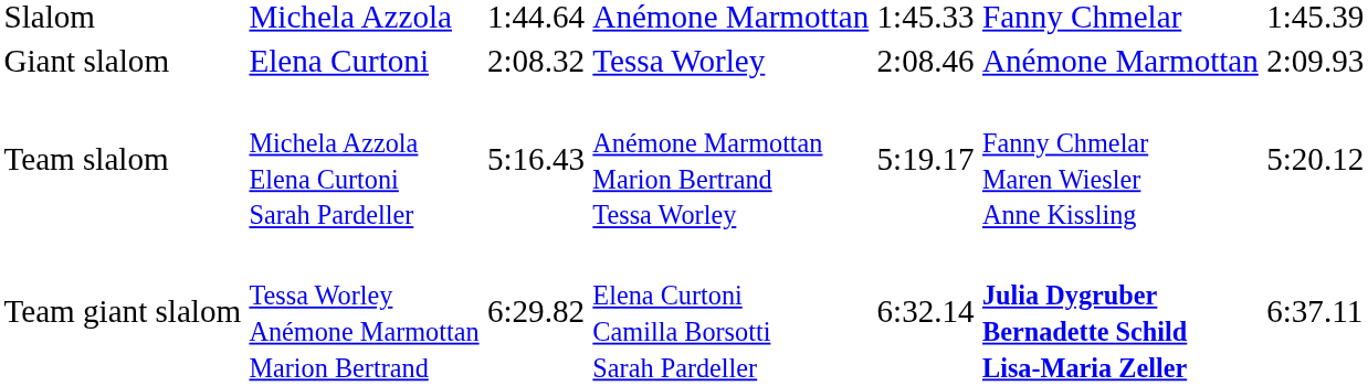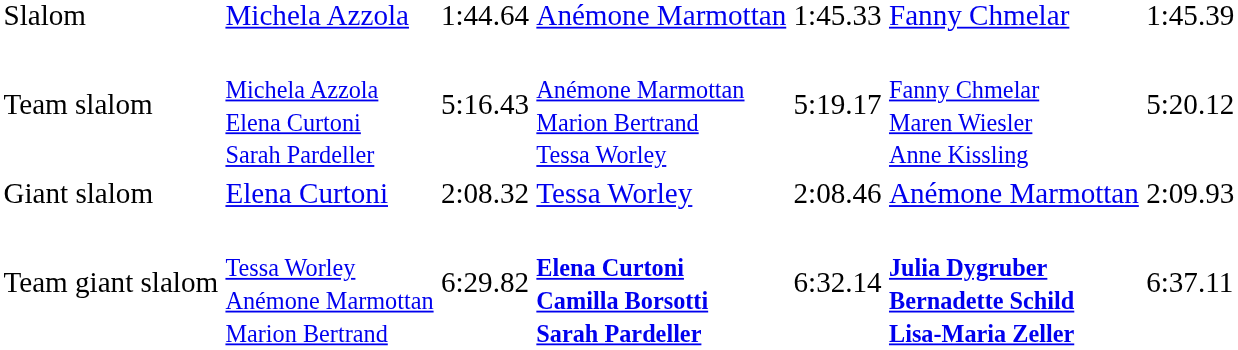 <table>
 <tr>
 <td>Slalom</td>
 <td><a href='#'>Michela Azzola</a><br></td>
 <td>1:44.64</td>
 <td><a href='#'>Anémone Marmottan</a><br></td>
 <td>1:45.33</td>
 <td><a href='#'>Fanny Chmelar</a><br></td>
 <td>1:45.39</td>
 </tr>
 <tr>
+<td>Team slalom</td>
+<td><br><small><a href='#'>Michela Azzola</a><br><a href='#'>Elena Curtoni</a><br><a href='#'>Sarah Pardeller</a></small></td>
+<td>5:16.43</td>
+<td><br><small><a href='#'>Anémone Marmottan</a><br><a href='#'>Marion Bertrand</a><br><a href='#'>Tessa Worley</a></small></td>
+<td>5:19.17</td>
+<td><br><small><a href='#'>Fanny Chmelar</a><br><a href='#'>Maren Wiesler</a><br><a href='#'>Anne Kissling</a></small></td>
+<td>5:20.12</td>
+</tr>
+<tr>
 <td>Giant slalom</td>
 <td><a href='#'>Elena Curtoni</a><br></td>
 <td>2:08.32</td>
 <td><a href='#'>Tessa Worley</a><br></td>
 <td>2:08.46</td>
 <td><a href='#'>Anémone Marmottan</a><br></td>
 <td>2:09.93</td>
 </tr>
 <tr>
-<td>Team slalom</td>
-<td><br><small><a href='#'>Michela Azzola</a><br><a href='#'>Elena Curtoni</a><br><a href='#'>Sarah Pardeller</a></small></td>
-<td>5:16.43</td>
-<td><br><small><a href='#'>Anémone Marmottan</a><br><a href='#'>Marion Bertrand</a><br><a href='#'>Tessa Worley</a></small></td>
-<td>5:19.17</td>
-<td><br><small><a href='#'>Fanny Chmelar</a><br><a href='#'>Maren Wiesler</a><br><a href='#'>Anne Kissling</a></small></td>
-<td>5:20.12</td>
-</tr>
-<tr>
 <td>Team giant slalom</td>
 <td><br><small><a href='#'>Tessa Worley</a><br><a href='#'>Anémone Marmottan</a><br><a href='#'>Marion Bertrand</a></small></td>
 <td>6:29.82</td>
-<td><br><small><a href='#'>Elena Curtoni</a><br><a href='#'>Camilla Borsotti</a><br><a href='#'>Sarah Pardeller</a></small></td>
+<td><strong><br><small><a href='#'>Elena Curtoni</a><br><a href='#'>Camilla Borsotti</a><br><a href='#'>Sarah Pardeller</a></small></strong></td>
 <td>6:32.14</td>
 <td><strong><br><small><a href='#'>Julia Dygruber</a><br><a href='#'>Bernadette Schild</a><br><a href='#'>Lisa-Maria Zeller</a></small></strong></td>
 <td>6:37.11</td>
 </tr>
 </table>
